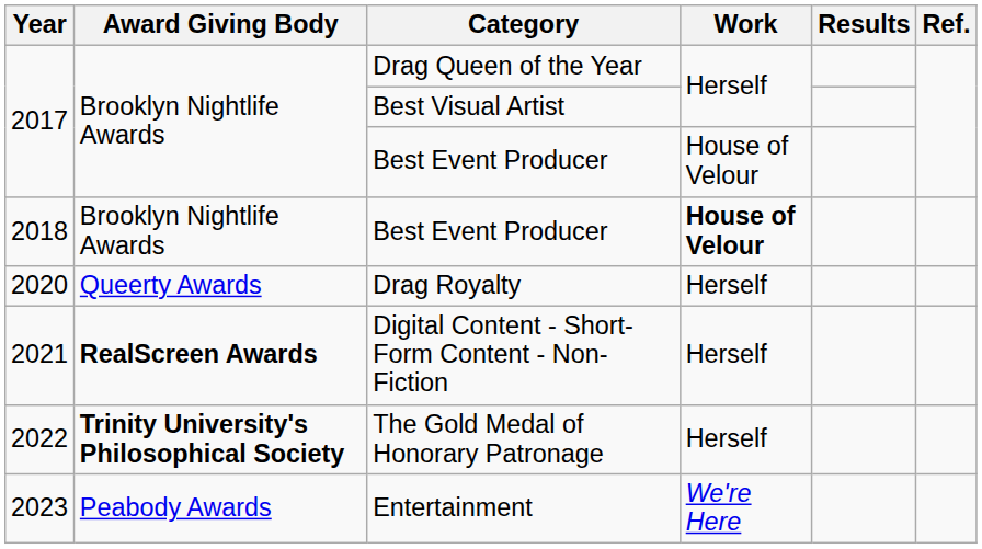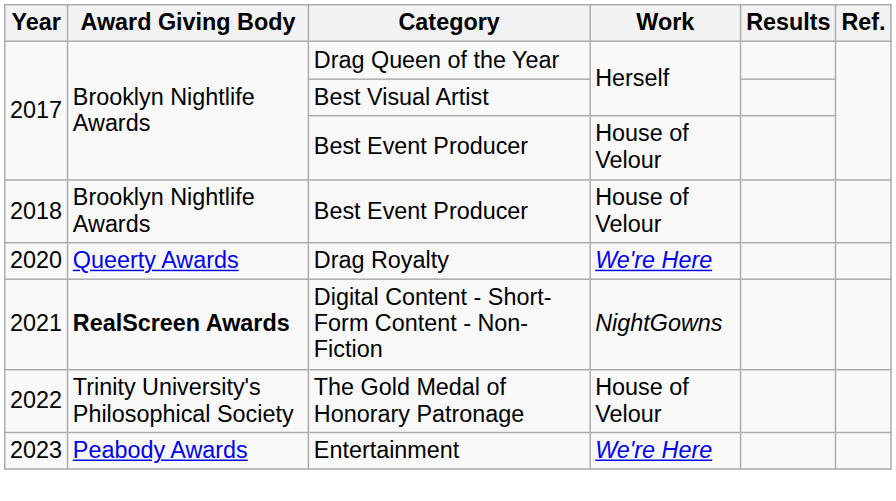 <table class="wikitable sortable" >
 <tr>
 <th>Year</th>
 <th>Award Giving Body</th>
 <th>Category</th>
 <th>Work</th>
 <th>Results</th>
 <th>Ref.</th>
 </tr>
 <tr>
 <td rowspan="3">2017</td>
 <td rowspan="3">Brooklyn Nightlife Awards</td>
 <td>Drag Queen of the Year</td>
 <td rowspan="2">Herself</td>
 <td></td>
 <td rowspan="3"></td>
 </tr>
 <tr>
 <td>Best Visual Artist</td>
 <td></td>
 </tr>
 <tr>
 <td>Best Event Producer</td>
 <td>House of Velour</td>
 <td></td>
 </tr>
 <tr>
 <td>2018</td>
 <td>Brooklyn Nightlife Awards</td>
 <td>Best Event Producer</td>
-<td><strong>House of Velour</strong></td>
+<td>House of Velour</td>
 <td></td>
 <td></td>
 </tr>
 <tr>
 <td>2020</td>
 <td><a href='#'>Queerty Awards</a></td>
 <td>Drag Royalty</td>
-<td>Herself</td>
+<td><em><a href='#'>We're Here</a></em></td>
 <td></td>
 <td></td>
 </tr>
 <tr>
 <td>2021</td>
 <td><strong>RealScreen Awards</strong></td>
 <td>Digital Content - Short-Form Content - Non-Fiction</td>
-<td>Herself</td>
+<td><em>NightGowns</em></td>
 <td></td>
 <td></td>
 </tr>
 <tr>
 <td>2022</td>
-<td><strong>Trinity University's Philosophical Society</strong></td>
+<td>Trinity University's Philosophical Society</td>
 <td>The Gold Medal of Honorary Patronage</td>
-<td>Herself</td>
+<td>House of Velour</td>
 <td></td>
 <td></td>
 </tr>
 <tr>
 <td>2023</td>
 <td><a href='#'>Peabody Awards</a></td>
 <td>Entertainment</td>
 <td><em><a href='#'>We're Here</a></em></td>
 <td></td>
 <td></td>
 </tr>
 </table>
